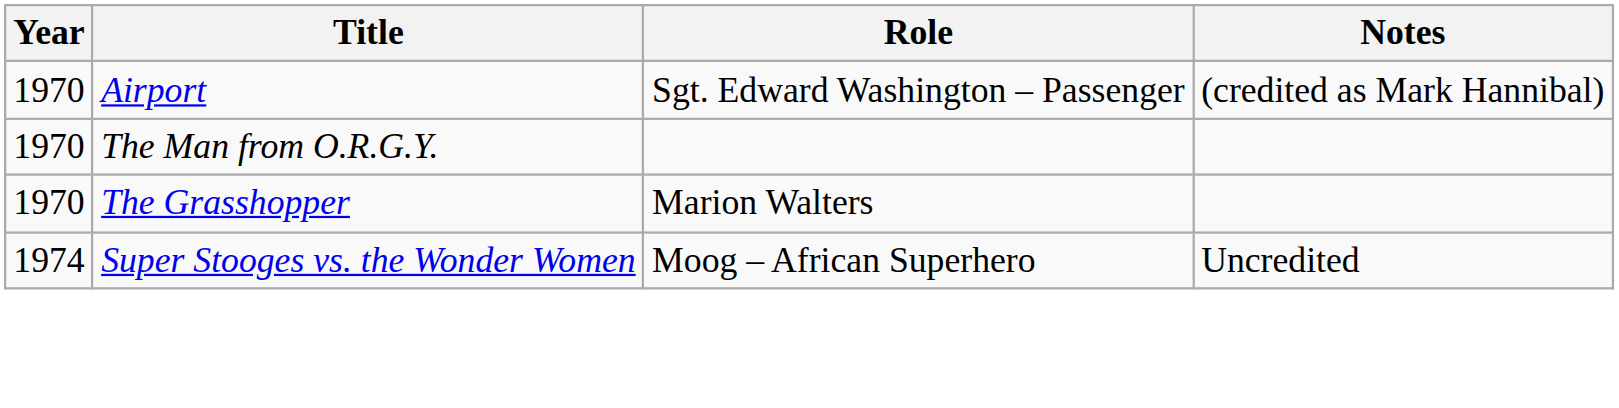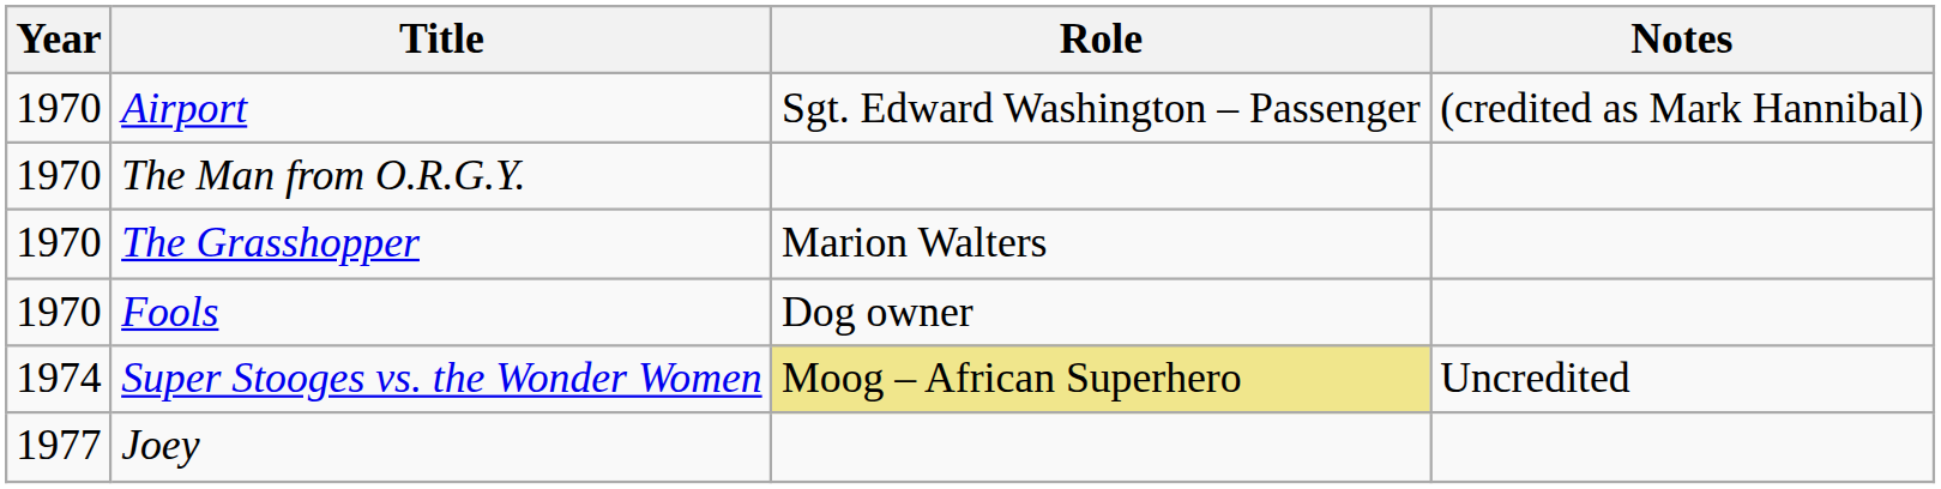 <table class="wikitable">
 <tr>
 <th>Year</th>
 <th>Title</th>
 <th>Role</th>
 <th>Notes</th>
 </tr>
 <tr>
 <td>1970</td>
 <td><em><a href='#'>Airport</a></em></td>
 <td>Sgt. Edward Washington – Passenger</td>
 <td>(credited as Mark Hannibal)</td>
 </tr>
 <tr>
 <td>1970</td>
 <td><em>The Man from O.R.G.Y.</em></td>
 <td></td>
 <td></td>
 </tr>
 <tr>
 <td>1970</td>
 <td><em><a href='#'>The Grasshopper</a></em></td>
 <td>Marion Walters</td>
 <td></td>
 </tr>
 <tr>
+<td>1970</td>
+<td><em><a href='#'>Fools</a></em></td>
+<td>Dog owner</td>
+<td></td>
+</tr>
+<tr>
 <td>1974</td>
 <td><em><a href='#'>Super Stooges vs. the Wonder Women</a></em></td>
-<td>Moog – African Superhero</td>
+<td style="background: khaki;">Moog – African Superhero</td>
 <td>Uncredited</td>
 </tr>
+<tr>
+<td>1977</td>
+<td><em>Joey</em></td>
+<td></td>
+<td></td>
+</tr>
 </table>
